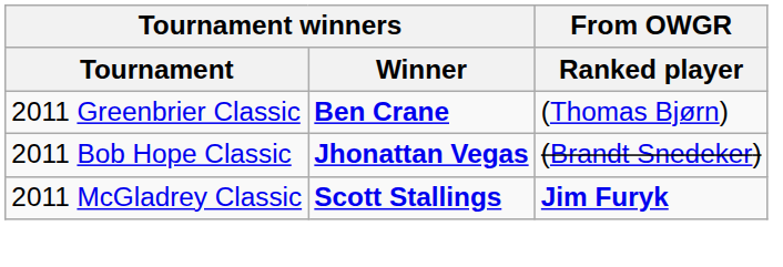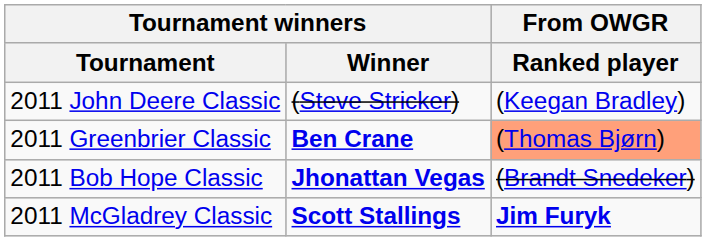 <table class=wikitable>
 <tr>
 <th colspan=2>Tournament winners</th>
 <th>From OWGR</th>
 </tr>
 <tr>
 <th>Tournament</th>
 <th>Winner</th>
 <th>Ranked player</th>
 </tr>
 <tr>
+<td>2011 <a href='#'>John Deere Classic</a></td>
+<td><s>(<a href='#'>Steve Stricker</a>)</s></td>
+<td>(<a href='#'>Keegan Bradley</a>)</td>
+</tr>
+<tr>
 <td>2011 <a href='#'>Greenbrier Classic</a></td>
 <td><strong><a href='#'>Ben Crane</a></strong></td>
-<td>(<a href='#'>Thomas Bjørn</a>)</td>
+<td style="background: lightsalmon;">(<a href='#'>Thomas Bjørn</a>)</td>
 </tr>
 <tr>
 <td>2011 <a href='#'>Bob Hope Classic</a></td>
 <td><strong><a href='#'>Jhonattan Vegas</a></strong></td>
 <td><s>(<a href='#'>Brandt Snedeker</a>)</s></td>
 </tr>
 <tr>
 <td>2011 <a href='#'>McGladrey Classic</a></td>
 <td><strong><a href='#'>Scott Stallings</a></strong></td>
 <td><strong><a href='#'>Jim Furyk</a></strong></td>
 </tr>
 </table>
